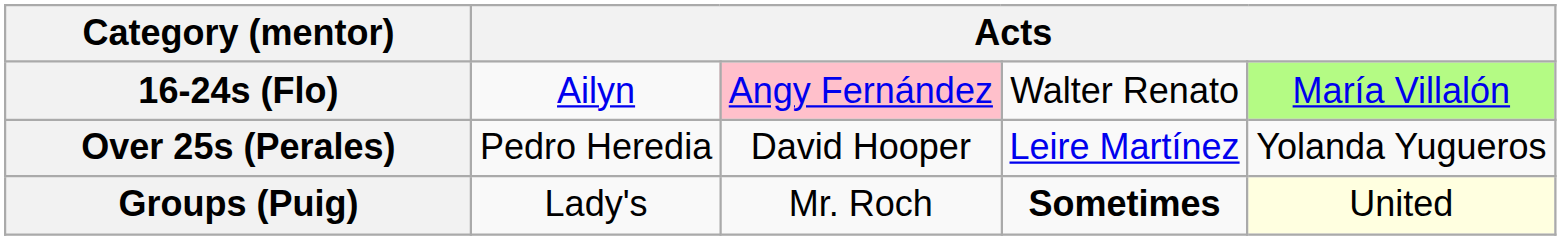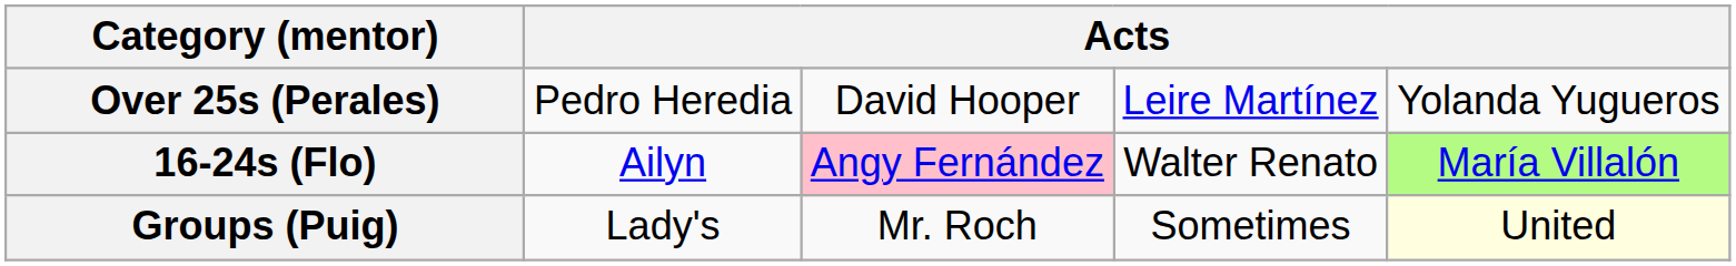 <table class="wikitable" style="text-align:center">
 <tr>
 <th style="width:200px">Category (mentor)</th>
 <th colspan="4">Acts</th>
+</tr>
+<tr>
+<th>Over 25s (Perales)</th>
+<td>Pedro Heredia</td>
+<td>David Hooper</td>
+<td><a href='#'>Leire Martínez</a></td>
+<td>Yolanda Yugueros</td>
 </tr>
 <tr>
 <th>16-24s (Flo)</th>
 <td><a href='#'>Ailyn</a></td>
 <td style="background:pink"><a href='#'>Angy Fernández</a></td>
 <td>Walter Renato</td>
 <td style="background:#B4FB84"><a href='#'>María Villalón</a></td>
 </tr>
 <tr>
-<th>Over 25s (Perales)</th>
-<td>Pedro Heredia</td>
-<td>David Hooper</td>
-<td><a href='#'>Leire Martínez</a></td>
-<td>Yolanda Yugueros</td>
-</tr>
-<tr>
 <th>Groups (Puig)</th>
 <td>Lady's</td>
 <td>Mr. Roch</td>
-<td><strong>Sometimes</strong></td>
+<td>Sometimes</td>
 <td style="background: lightyellow;">United</td>
 </tr>
 </table>
